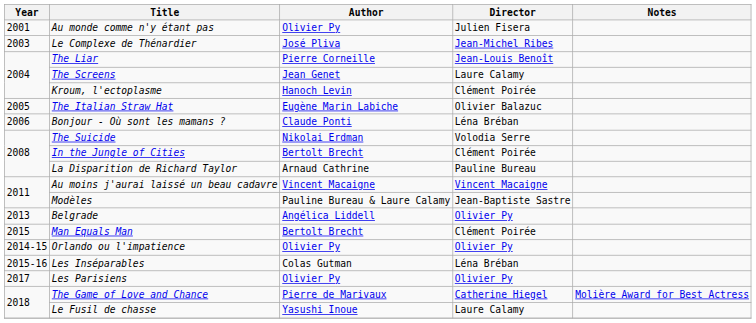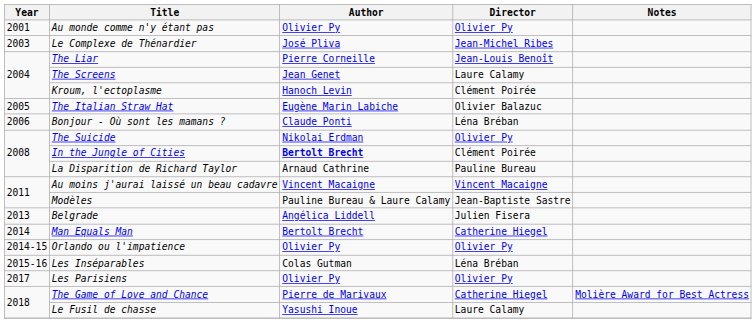 <table class="wikitable">
 <tr>
 <th>Year</th>
 <th>Title</th>
 <th>Author</th>
 <th>Director</th>
 <th>Notes</th>
 </tr>
 <tr>
 <td>2001</td>
 <td><em>Au monde comme n'y étant pas</em></td>
 <td><a href='#'>Olivier Py</a></td>
-<td>Julien Fisera</td>
+<td><a href='#'>Olivier Py</a></td>
 <td></td>
 </tr>
 <tr>
 <td>2003</td>
 <td><em>Le Complexe de Thénardier</em></td>
 <td><a href='#'>José Pliva</a></td>
 <td><a href='#'>Jean-Michel Ribes</a></td>
 <td></td>
 </tr>
 <tr>
 <td rowspan=3>2004</td>
 <td><em><a href='#'>The Liar</a></em></td>
 <td><a href='#'>Pierre Corneille</a></td>
 <td><a href='#'>Jean-Louis Benoît</a></td>
 <td></td>
 </tr>
 <tr>
 <td><em><a href='#'>The Screens</a></em></td>
 <td><a href='#'>Jean Genet</a></td>
 <td>Laure Calamy</td>
 <td></td>
 </tr>
 <tr>
 <td><em>Kroum, l'ectoplasme</em></td>
 <td><a href='#'>Hanoch Levin</a></td>
 <td>Clément Poirée</td>
 <td></td>
 </tr>
 <tr>
 <td>2005</td>
 <td><em><a href='#'>The Italian Straw Hat</a></em></td>
 <td><a href='#'>Eugène Marin Labiche</a></td>
 <td>Olivier Balazuc</td>
 <td></td>
 </tr>
 <tr>
 <td>2006</td>
 <td><em>Bonjour - Où sont les mamans ?</em></td>
 <td><a href='#'>Claude Ponti</a></td>
 <td>Léna Bréban</td>
 <td></td>
 </tr>
 <tr>
 <td rowspan=3>2008</td>
 <td><em><a href='#'>The Suicide</a></em></td>
 <td><a href='#'>Nikolai Erdman</a></td>
-<td>Volodia Serre</td>
+<td><a href='#'>Olivier Py</a></td>
 <td></td>
 </tr>
 <tr>
 <td><em><a href='#'>In the Jungle of Cities</a></em></td>
-<td><a href='#'>Bertolt Brecht</a></td>
+<td><strong><a href='#'>Bertolt Brecht</a></strong></td>
 <td>Clément Poirée</td>
 <td></td>
 </tr>
 <tr>
 <td><em>La Disparition de Richard Taylor</em></td>
 <td>Arnaud Cathrine</td>
 <td>Pauline Bureau</td>
 <td></td>
 </tr>
 <tr>
 <td rowspan=2>2011</td>
 <td><em>Au moins j'aurai laissé un beau cadavre</em></td>
 <td><a href='#'>Vincent Macaigne</a></td>
 <td><a href='#'>Vincent Macaigne</a></td>
 <td></td>
 </tr>
 <tr>
 <td><em>Modèles</em></td>
 <td>Pauline Bureau & Laure Calamy</td>
 <td>Jean-Baptiste Sastre</td>
 <td></td>
 </tr>
 <tr>
 <td>2013</td>
 <td><em>Belgrade</em></td>
 <td><a href='#'>Angélica Liddell</a></td>
-<td><a href='#'>Olivier Py</a></td>
+<td>Julien Fisera</td>
 <td></td>
 </tr>
 <tr>
-<td>2015</td>
+<td>2014</td>
 <td><em><a href='#'>Man Equals Man</a></em></td>
 <td><a href='#'>Bertolt Brecht</a></td>
-<td>Clément Poirée</td>
+<td><a href='#'>Catherine Hiegel</a></td>
 <td></td>
 </tr>
 <tr>
 <td>2014-15</td>
 <td><em>Orlando ou l'impatience</em></td>
 <td><a href='#'>Olivier Py</a></td>
 <td><a href='#'>Olivier Py</a></td>
 <td></td>
 </tr>
 <tr>
 <td>2015-16</td>
 <td><em>Les Inséparables</em></td>
 <td>Colas Gutman</td>
 <td>Léna Bréban</td>
 <td></td>
 </tr>
 <tr>
 <td>2017</td>
 <td><em>Les Parisiens</em></td>
 <td><a href='#'>Olivier Py</a></td>
 <td><a href='#'>Olivier Py</a></td>
 <td></td>
 </tr>
 <tr>
 <td rowspan=2>2018</td>
 <td><em><a href='#'>The Game of Love and Chance</a></em></td>
 <td><a href='#'>Pierre de Marivaux</a></td>
 <td><a href='#'>Catherine Hiegel</a></td>
 <td><a href='#'>Molière Award for Best Actress</a></td>
 </tr>
 <tr>
 <td><em>Le Fusil de chasse</em></td>
 <td><a href='#'>Yasushi Inoue</a></td>
 <td>Laure Calamy</td>
 <td></td>
 </tr>
 <tr>
 </tr>
 </table>
